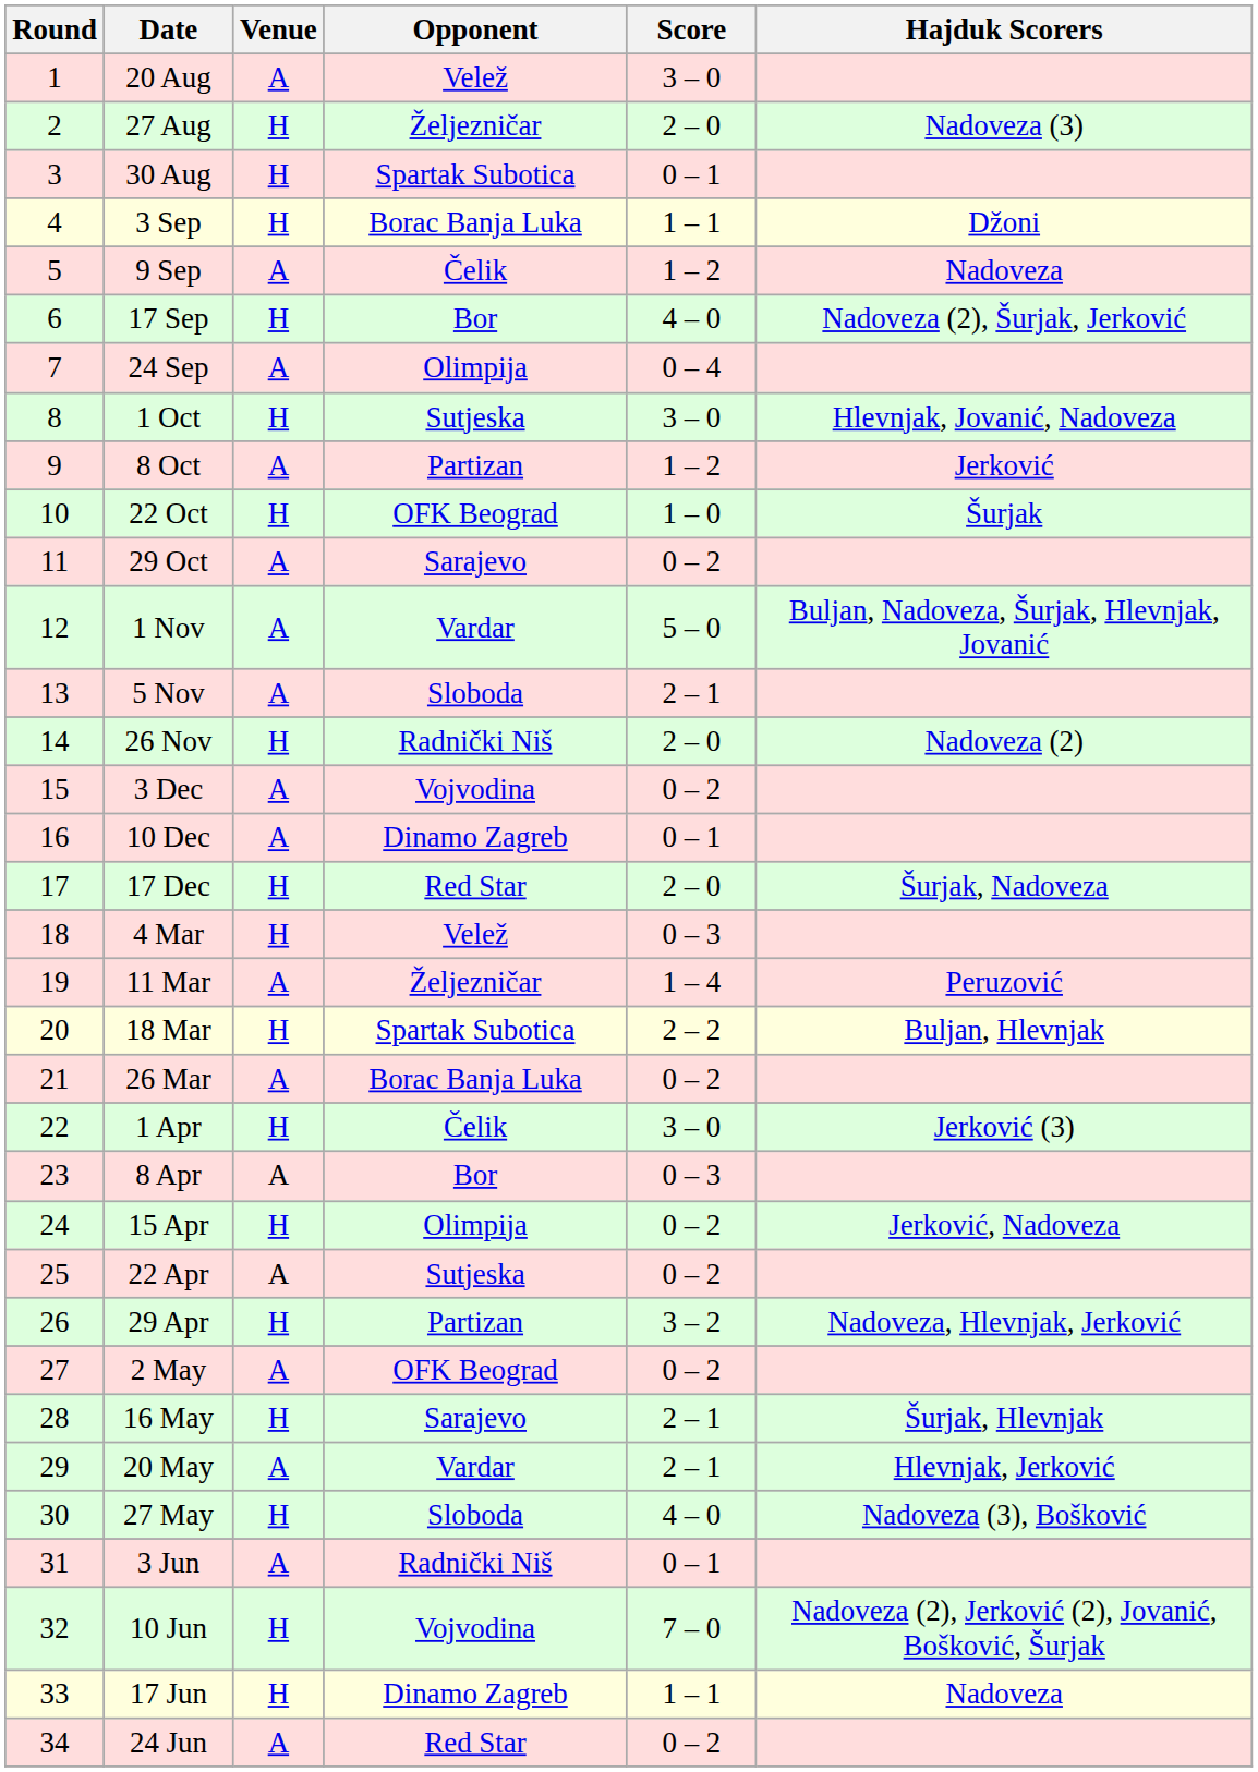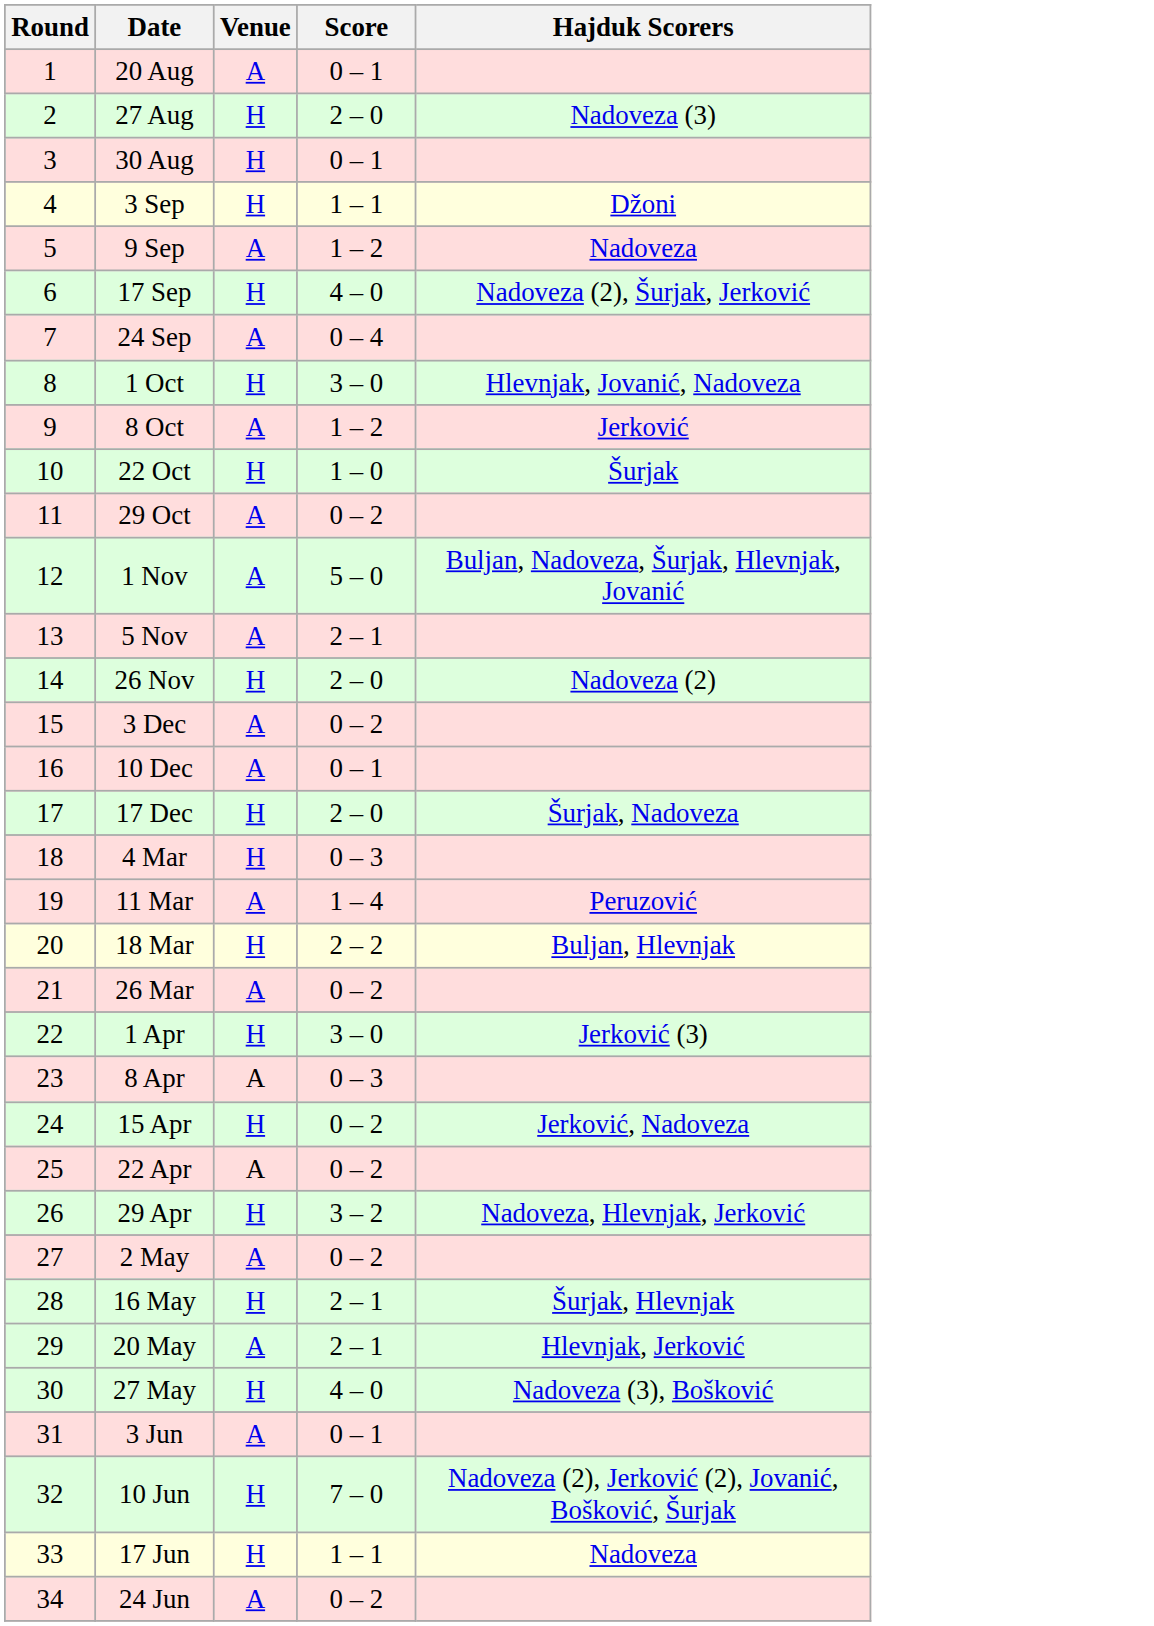 <table class="wikitable sortable" style="text-align: center; font-size:95%;">
 <tr>
 <th width="30">Round</th>
 <th width="60">Date</th>
 <th width="20">Venue</th>
-<th width="150">Opponent</th>
 <th width="60">Score</th>
 <th width="250">Hajduk Scorers</th>
 </tr>
 <tr bgcolor="#ffdddd">
 <td>1</td>
 <td>20 Aug</td>
 <td><a href='#'>A</a></td>
-<td><a href='#'>Velež</a></td>
-<td>3 – 0</td>
+<td>0 – 1</td>
 <td></td>
 </tr>
 <tr bgcolor="#ddffdd">
 <td>2</td>
 <td>27 Aug</td>
 <td><a href='#'>H</a></td>
-<td><a href='#'>Željezničar</a></td>
 <td>2 – 0</td>
 <td><a href='#'>Nadoveza</a> (3)</td>
 </tr>
 <tr bgcolor="#ffdddd">
 <td>3</td>
 <td>30 Aug</td>
 <td><a href='#'>H</a></td>
-<td><a href='#'>Spartak Subotica</a></td>
 <td>0 – 1</td>
 <td></td>
 </tr>
 <tr bgcolor="#ffffdd">
 <td>4</td>
 <td>3 Sep</td>
 <td><a href='#'>H</a></td>
-<td><a href='#'>Borac Banja Luka</a></td>
 <td>1 – 1</td>
 <td><a href='#'>Džoni</a></td>
 </tr>
 <tr bgcolor="#ffdddd">
 <td>5</td>
 <td>9 Sep</td>
 <td><a href='#'>A</a></td>
-<td><a href='#'>Čelik</a></td>
 <td>1 – 2</td>
 <td><a href='#'>Nadoveza</a></td>
 </tr>
 <tr bgcolor="#ddffdd">
 <td>6</td>
 <td>17 Sep</td>
 <td><a href='#'>H</a></td>
-<td><a href='#'>Bor</a></td>
 <td>4 – 0</td>
 <td><a href='#'>Nadoveza</a> (2), <a href='#'>Šurjak</a>, <a href='#'>Jerković</a></td>
 </tr>
 <tr bgcolor="#ffdddd">
 <td>7</td>
 <td>24 Sep</td>
 <td><a href='#'>A</a></td>
-<td><a href='#'>Olimpija</a></td>
 <td>0 – 4</td>
 <td></td>
 </tr>
 <tr bgcolor="#ddffdd">
 <td>8</td>
 <td>1 Oct</td>
 <td><a href='#'>H</a></td>
-<td><a href='#'>Sutjeska</a></td>
 <td>3 – 0</td>
 <td><a href='#'>Hlevnjak</a>, <a href='#'>Jovanić</a>, <a href='#'>Nadoveza</a></td>
 </tr>
 <tr bgcolor="#ffdddd">
 <td>9</td>
 <td>8 Oct</td>
 <td><a href='#'>A</a></td>
-<td><a href='#'>Partizan</a></td>
 <td>1 – 2</td>
 <td><a href='#'>Jerković</a></td>
 </tr>
 <tr bgcolor="#ddffdd">
 <td>10</td>
 <td>22 Oct</td>
 <td><a href='#'>H</a></td>
-<td><a href='#'>OFK Beograd</a></td>
 <td>1 – 0</td>
 <td><a href='#'>Šurjak</a></td>
 </tr>
 <tr bgcolor="#ffdddd">
 <td>11</td>
 <td>29 Oct</td>
 <td><a href='#'>A</a></td>
-<td><a href='#'>Sarajevo</a></td>
 <td>0 – 2</td>
 <td></td>
 </tr>
 <tr bgcolor="#ddffdd">
 <td>12</td>
 <td>1 Nov</td>
 <td><a href='#'>A</a></td>
-<td><a href='#'>Vardar</a></td>
 <td>5 – 0</td>
 <td><a href='#'>Buljan</a>, <a href='#'>Nadoveza</a>, <a href='#'>Šurjak</a>, <a href='#'>Hlevnjak</a>, <a href='#'>Jovanić</a></td>
 </tr>
 <tr bgcolor="#ffdddd">
 <td>13</td>
 <td>5 Nov</td>
 <td><a href='#'>A</a></td>
-<td><a href='#'>Sloboda</a></td>
 <td>2 – 1</td>
 <td></td>
 </tr>
 <tr bgcolor="#ddffdd">
 <td>14</td>
 <td>26 Nov</td>
 <td><a href='#'>H</a></td>
-<td><a href='#'>Radnički Niš</a></td>
 <td>2 – 0</td>
 <td><a href='#'>Nadoveza</a> (2)</td>
 </tr>
 <tr bgcolor="#ffdddd">
 <td>15</td>
 <td>3 Dec</td>
 <td><a href='#'>A</a></td>
-<td><a href='#'>Vojvodina</a></td>
 <td>0 – 2</td>
 <td></td>
 </tr>
 <tr bgcolor="#ffdddd">
 <td>16</td>
 <td>10 Dec</td>
 <td><a href='#'>A</a></td>
-<td><a href='#'>Dinamo Zagreb</a></td>
 <td>0 – 1</td>
 <td></td>
 </tr>
 <tr bgcolor="#ddffdd">
 <td>17</td>
 <td>17 Dec</td>
 <td><a href='#'>H</a></td>
-<td><a href='#'>Red Star</a></td>
 <td>2 – 0</td>
 <td><a href='#'>Šurjak</a>, <a href='#'>Nadoveza</a></td>
 </tr>
 <tr bgcolor="#ffdddd">
 <td>18</td>
 <td>4 Mar</td>
 <td><a href='#'>H</a></td>
-<td><a href='#'>Velež</a></td>
 <td>0 – 3</td>
 <td></td>
 </tr>
 <tr bgcolor="#ffdddd">
 <td>19</td>
 <td>11 Mar</td>
 <td><a href='#'>A</a></td>
-<td><a href='#'>Željezničar</a></td>
 <td>1 – 4</td>
 <td><a href='#'>Peruzović</a></td>
 </tr>
 <tr bgcolor="#ffffdd">
 <td>20</td>
 <td>18 Mar</td>
 <td><a href='#'>H</a></td>
-<td><a href='#'>Spartak Subotica</a></td>
 <td>2 – 2</td>
 <td><a href='#'>Buljan</a>, <a href='#'>Hlevnjak</a></td>
 </tr>
 <tr bgcolor="#ffdddd">
 <td>21</td>
 <td>26 Mar</td>
 <td><a href='#'>A</a></td>
-<td><a href='#'>Borac Banja Luka</a></td>
 <td>0 – 2</td>
 <td></td>
 </tr>
 <tr bgcolor="#ddffdd">
 <td>22</td>
 <td>1 Apr</td>
 <td><a href='#'>H</a></td>
-<td><a href='#'>Čelik</a></td>
 <td>3 – 0</td>
 <td><a href='#'>Jerković</a> (3)</td>
 </tr>
 <tr bgcolor="#ffdddd">
 <td>23</td>
 <td>8 Apr</td>
 <td>A</td>
-<td><a href='#'>Bor</a></td>
 <td>0 – 3</td>
 <td></td>
 </tr>
 <tr bgcolor="#ddffdd">
 <td>24</td>
 <td>15 Apr</td>
 <td><a href='#'>H</a></td>
-<td><a href='#'>Olimpija</a></td>
 <td>0 – 2</td>
 <td><a href='#'>Jerković</a>, <a href='#'>Nadoveza</a></td>
 </tr>
 <tr bgcolor="#ffdddd">
 <td>25</td>
 <td>22 Apr</td>
 <td>A</td>
-<td><a href='#'>Sutjeska</a></td>
 <td>0 – 2</td>
 <td></td>
 </tr>
 <tr bgcolor="#ddffdd">
 <td>26</td>
 <td>29 Apr</td>
 <td><a href='#'>H</a></td>
-<td><a href='#'>Partizan</a></td>
 <td>3 – 2</td>
 <td><a href='#'>Nadoveza</a>, <a href='#'>Hlevnjak</a>, <a href='#'>Jerković</a></td>
 </tr>
 <tr bgcolor="#ffdddd">
 <td>27</td>
 <td>2 May</td>
 <td><a href='#'>A</a></td>
-<td><a href='#'>OFK Beograd</a></td>
 <td>0 – 2</td>
 <td></td>
 </tr>
 <tr bgcolor="#ddffdd">
 <td>28</td>
 <td>16 May</td>
 <td><a href='#'>H</a></td>
-<td><a href='#'>Sarajevo</a></td>
 <td>2 – 1</td>
 <td><a href='#'>Šurjak</a>, <a href='#'>Hlevnjak</a></td>
 </tr>
 <tr bgcolor="#ddffdd">
 <td>29</td>
 <td>20 May</td>
 <td><a href='#'>A</a></td>
-<td><a href='#'>Vardar</a></td>
 <td>2 – 1</td>
 <td><a href='#'>Hlevnjak</a>, <a href='#'>Jerković</a></td>
 </tr>
 <tr bgcolor="#ddffdd">
 <td>30</td>
 <td>27 May</td>
 <td><a href='#'>H</a></td>
-<td><a href='#'>Sloboda</a></td>
 <td>4 – 0</td>
 <td><a href='#'>Nadoveza</a> (3), <a href='#'>Bošković</a></td>
 </tr>
 <tr bgcolor="#ffdddd">
 <td>31</td>
 <td>3 Jun</td>
 <td><a href='#'>A</a></td>
-<td><a href='#'>Radnički Niš</a></td>
 <td>0 – 1</td>
 <td></td>
 </tr>
 <tr bgcolor="#ddffdd">
 <td>32</td>
 <td>10 Jun</td>
 <td><a href='#'>H</a></td>
-<td><a href='#'>Vojvodina</a></td>
 <td>7 – 0</td>
 <td><a href='#'>Nadoveza</a> (2), <a href='#'>Jerković</a> (2), <a href='#'>Jovanić</a>, <a href='#'>Bošković</a>, <a href='#'>Šurjak</a></td>
 </tr>
 <tr bgcolor="#ffffdd">
 <td>33</td>
 <td>17 Jun</td>
 <td><a href='#'>H</a></td>
-<td><a href='#'>Dinamo Zagreb</a></td>
 <td>1 – 1</td>
 <td><a href='#'>Nadoveza</a></td>
 </tr>
 <tr bgcolor="#ffdddd">
 <td>34</td>
 <td>24 Jun</td>
 <td><a href='#'>A</a></td>
-<td><a href='#'>Red Star</a></td>
 <td>0 – 2</td>
 <td></td>
 </tr>
 </table>
